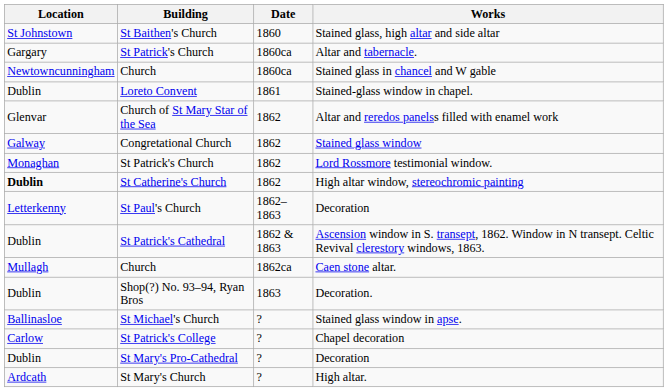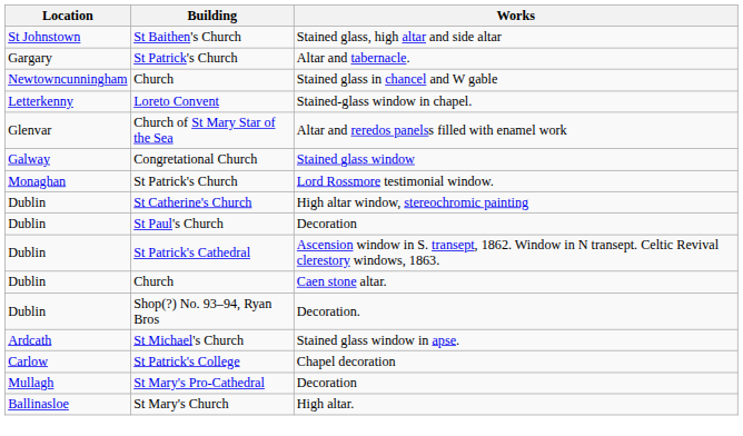 <table class="wikitable">
 <tr>
 <th>Location</th>
 <th>Building</th>
-<th>Date</th>
 <th>Works</th>
 </tr>
 <tr>
 <td><a href='#'>St Johnstown</a></td>
 <td><a href='#'>St Baithen</a>'s Church</td>
-<td>1860</td>
 <td>Stained glass, high <a href='#'>altar</a> and side altar</td>
 </tr>
 <tr>
 <td>Gargary</td>
 <td><a href='#'>St Patrick</a>'s Church</td>
-<td>1860ca</td>
 <td>Altar and <a href='#'>tabernacle</a>.</td>
 </tr>
 <tr>
 <td><a href='#'>Newtowncunningham</a></td>
 <td>Church</td>
-<td>1860ca</td>
 <td>Stained glass in <a href='#'>chancel</a> and W gable</td>
 </tr>
 <tr>
-<td>Dublin</td>
+<td><a href='#'>Letterkenny</a></td>
 <td><a href='#'>Loreto Convent</a></td>
-<td>1861</td>
 <td>Stained-glass window in chapel.</td>
 </tr>
 <tr>
 <td>Glenvar</td>
 <td>Church of <a href='#'>St Mary Star of the Sea</a></td>
-<td>1862</td>
 <td>Altar and <a href='#'>reredos panels</a>s filled with enamel work</td>
 </tr>
 <tr>
 <td><a href='#'>Galway</a></td>
 <td>Congretational Church</td>
-<td>1862</td>
 <td><a href='#'>Stained glass window</a></td>
 </tr>
 <tr>
 <td><a href='#'>Monaghan</a></td>
 <td>St Patrick's Church</td>
-<td>1862</td>
 <td><a href='#'>Lord Rossmore</a> testimonial window.</td>
 </tr>
 <tr>
-<td><strong>Dublin</strong></td>
+<td>Dublin</td>
 <td><a href='#'>St Catherine's Church</a></td>
-<td>1862</td>
 <td>High altar window, <a href='#'>stereochromic painting</a></td>
 </tr>
 <tr>
-<td><a href='#'>Letterkenny</a></td>
+<td>Dublin</td>
 <td><a href='#'>St Paul</a>'s Church</td>
-<td>1862–1863</td>
 <td>Decoration</td>
 </tr>
 <tr>
 <td>Dublin</td>
 <td><a href='#'>St Patrick's Cathedral</a></td>
-<td>1862 & 1863</td>
 <td><a href='#'>Ascension</a> window in S. <a href='#'>transept</a>, 1862. Window in N transept. Celtic Revival <a href='#'>clerestory</a> windows, 1863.</td>
 </tr>
 <tr>
-<td><a href='#'>Mullagh</a></td>
+<td>Dublin</td>
 <td>Church</td>
-<td>1862ca</td>
 <td><a href='#'>Caen stone</a> altar.</td>
 </tr>
 <tr>
 <td>Dublin</td>
 <td>Shop(?) No. 93–94, Ryan Bros</td>
-<td>1863</td>
 <td>Decoration.</td>
 </tr>
 <tr>
-<td><a href='#'>Ballinasloe</a></td>
+<td><a href='#'>Ardcath</a></td>
 <td><a href='#'>St Michael</a>'s Church</td>
-<td>?</td>
 <td>Stained glass window in <a href='#'>apse</a>.</td>
 </tr>
 <tr>
 <td><a href='#'>Carlow</a></td>
 <td><a href='#'>St Patrick's College</a></td>
-<td>?</td>
 <td>Chapel decoration</td>
 </tr>
 <tr>
-<td>Dublin</td>
+<td><a href='#'>Mullagh</a></td>
 <td><a href='#'>St Mary's Pro-Cathedral</a></td>
-<td>?</td>
 <td>Decoration</td>
 </tr>
 <tr>
-<td><a href='#'>Ardcath</a></td>
+<td><a href='#'>Ballinasloe</a></td>
 <td>St Mary's Church</td>
-<td>?</td>
 <td>High altar.</td>
 </tr>
 </table>
